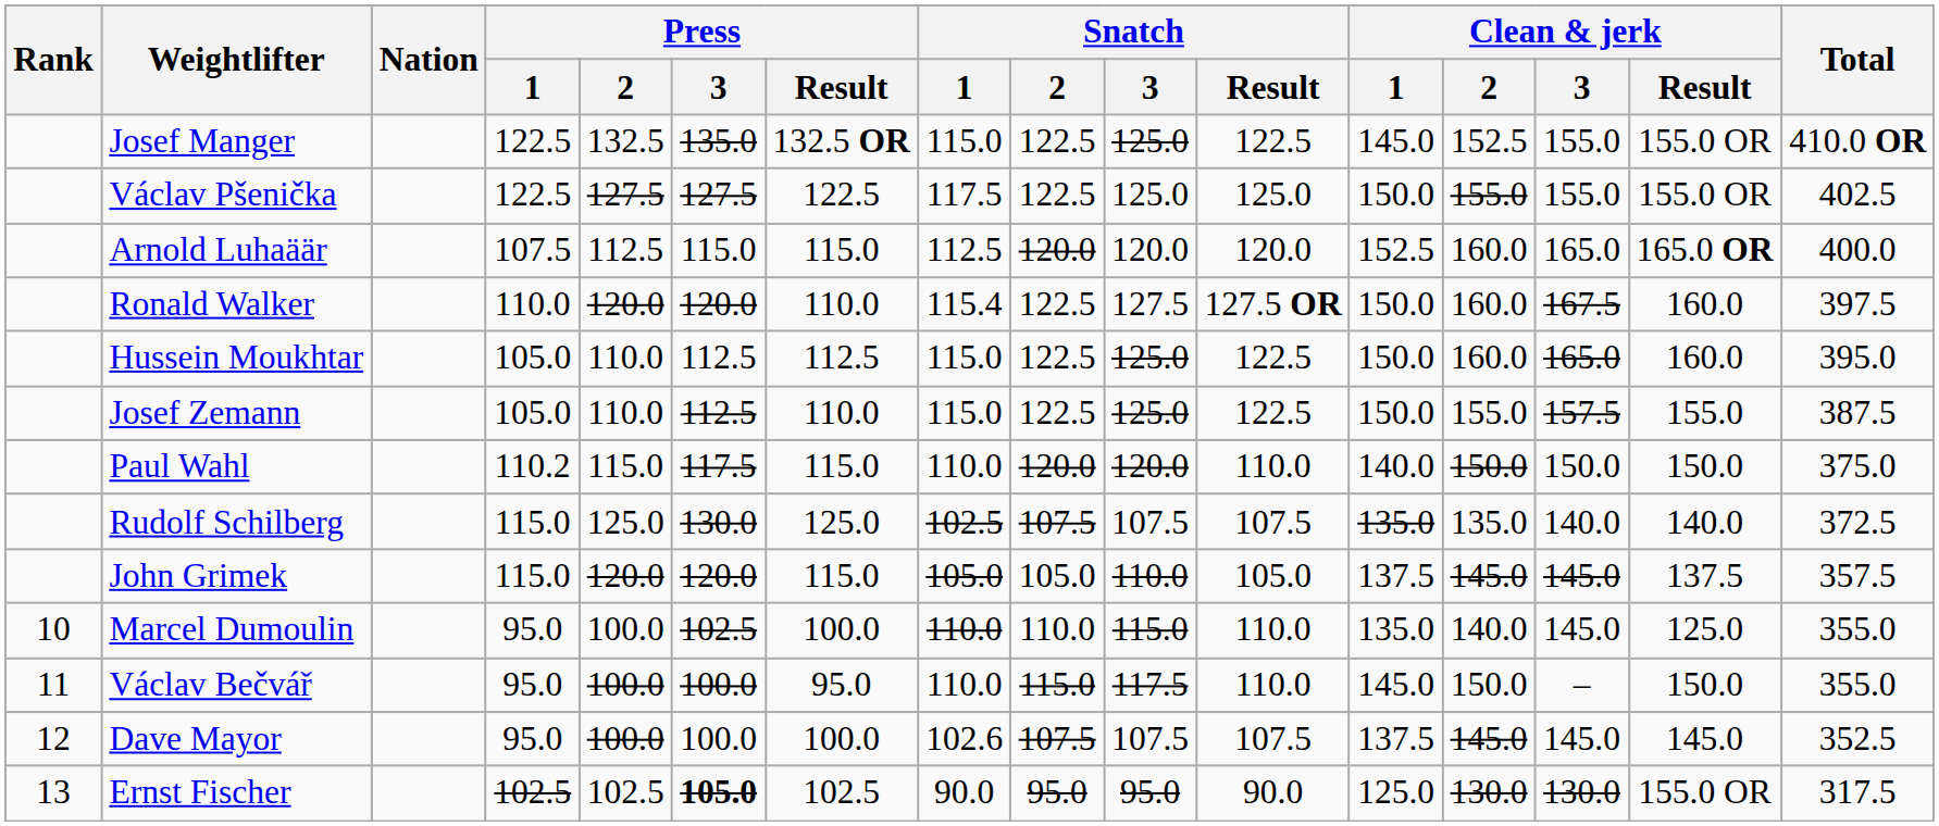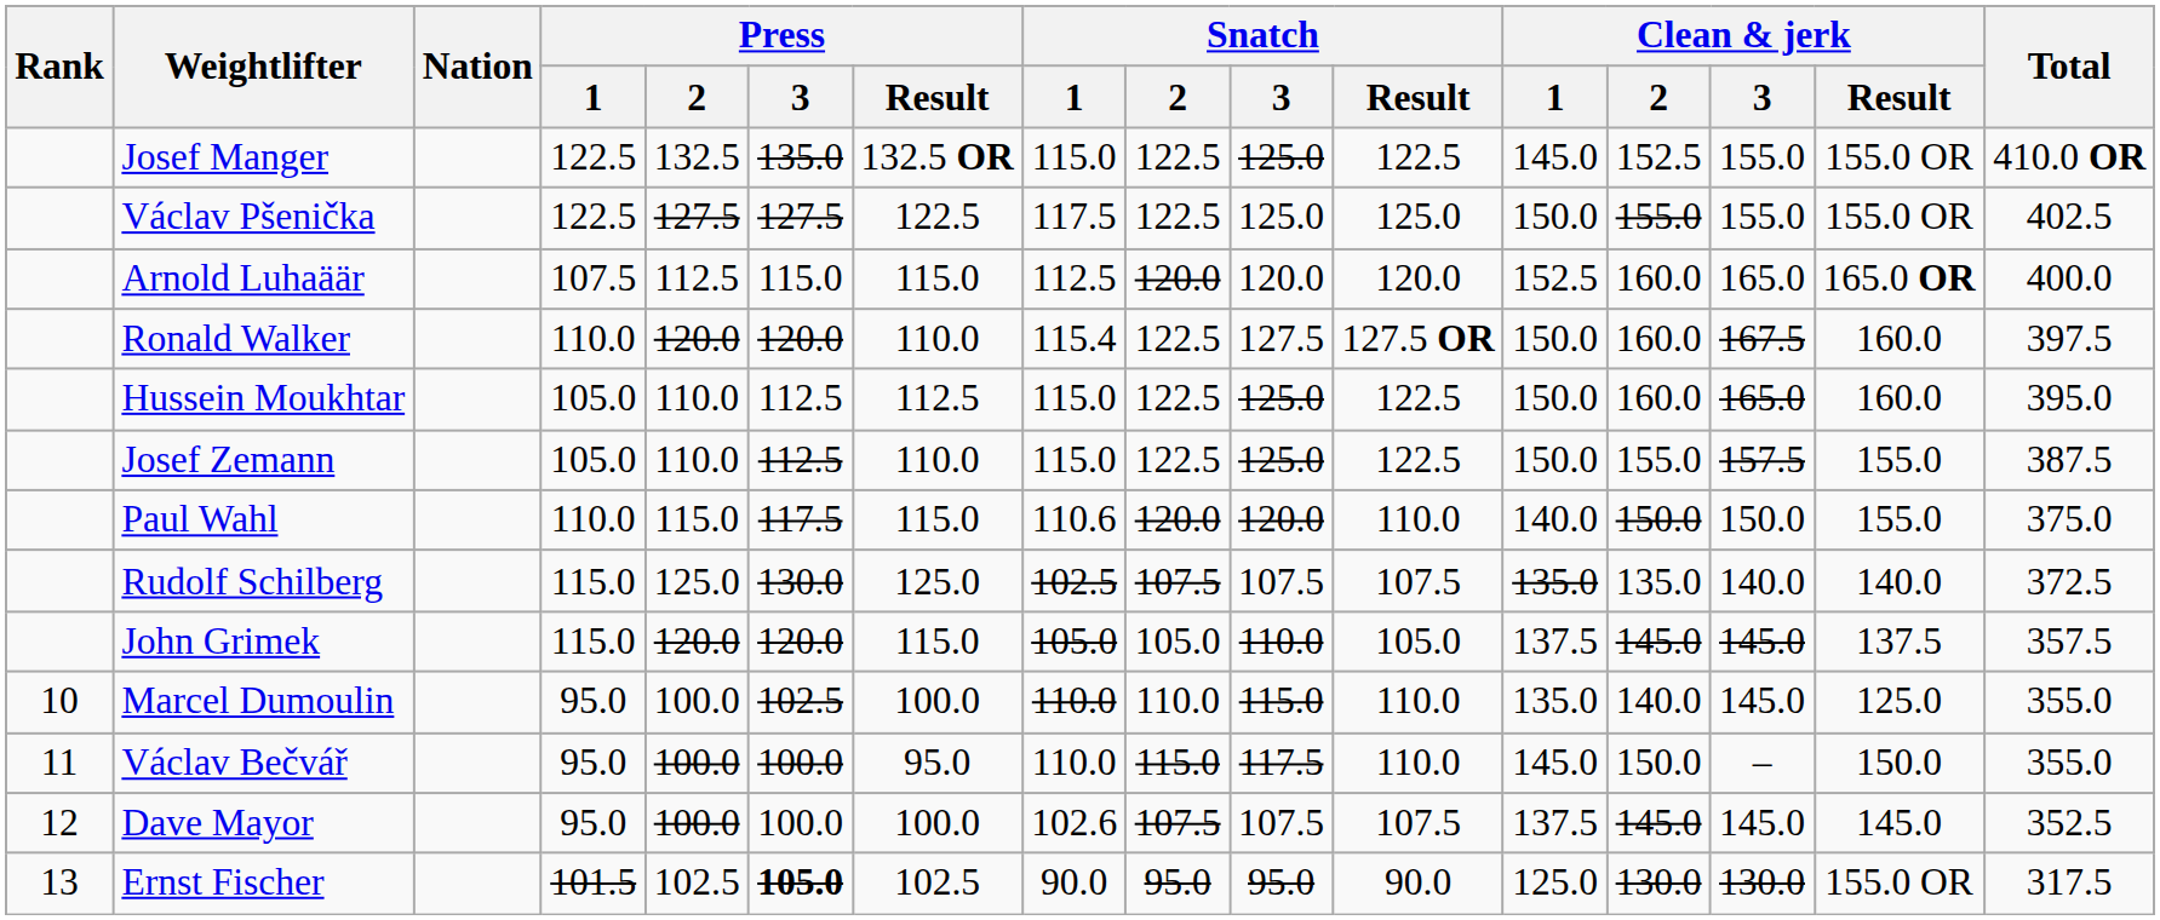 <table class="wikitable sortable" style="text-align:center">
 <tr>
 <th rowspan=2>Rank</th>
 <th rowspan=2>Weightlifter</th>
 <th rowspan=2>Nation</th>
 <th colspan=4><a href='#'>Press</a></th>
 <th colspan=4><a href='#'>Snatch</a></th>
 <th colspan=4><a href='#'>Clean & jerk</a></th>
 <th rowspan=2>Total</th>
 </tr>
 <tr>
 <th>1</th>
 <th>2</th>
 <th>3</th>
 <th>Result</th>
 <th>1</th>
 <th>2</th>
 <th>3</th>
 <th>Result</th>
 <th>1</th>
 <th>2</th>
 <th>3</th>
 <th>Result</th>
 </tr>
 <tr>
 <td></td>
 <td align=left><a href='#'>Josef Manger</a></td>
 <td align=left></td>
 <td>122.5</td>
 <td>132.5</td>
 <td><s>135.0</s></td>
 <td>132.5 <strong>OR</strong></td>
 <td>115.0</td>
 <td>122.5</td>
 <td><s>125.0</s></td>
 <td>122.5</td>
 <td>145.0</td>
 <td>152.5</td>
 <td>155.0</td>
 <td>155.0 OR</td>
 <td>410.0 <strong>OR</strong></td>
 </tr>
 <tr>
 <td></td>
 <td align=left><a href='#'>Václav Pšenička</a></td>
 <td align=left></td>
 <td>122.5</td>
 <td><s>127.5</s></td>
 <td><s>127.5</s></td>
 <td>122.5</td>
 <td>117.5</td>
 <td>122.5</td>
 <td>125.0</td>
 <td>125.0</td>
 <td>150.0</td>
 <td><s>155.0</s></td>
 <td>155.0</td>
 <td>155.0 OR</td>
 <td>402.5</td>
 </tr>
 <tr>
 <td></td>
 <td align=left><a href='#'>Arnold Luhaäär</a></td>
 <td align=left></td>
 <td>107.5</td>
 <td>112.5</td>
 <td>115.0</td>
 <td>115.0</td>
 <td>112.5</td>
 <td><s>120.0</s></td>
 <td>120.0</td>
 <td>120.0</td>
 <td>152.5</td>
 <td>160.0</td>
 <td>165.0</td>
 <td>165.0 <strong>OR</strong></td>
 <td>400.0</td>
 </tr>
 <tr>
 <td></td>
 <td align=left><a href='#'>Ronald Walker</a></td>
 <td align=left></td>
 <td>110.0</td>
 <td><s>120.0</s></td>
 <td><s>120.0</s></td>
 <td>110.0</td>
 <td>115.4</td>
 <td>122.5</td>
 <td>127.5</td>
 <td>127.5 <strong>OR</strong></td>
 <td>150.0</td>
 <td>160.0</td>
 <td><s>167.5</s></td>
 <td>160.0</td>
 <td>397.5</td>
 </tr>
 <tr>
 <td></td>
 <td align=left><a href='#'>Hussein Moukhtar</a></td>
 <td align=left></td>
 <td>105.0</td>
 <td>110.0</td>
 <td>112.5</td>
 <td>112.5</td>
 <td>115.0</td>
 <td>122.5</td>
 <td><s>125.0</s></td>
 <td>122.5</td>
 <td>150.0</td>
 <td>160.0</td>
 <td><s>165.0</s></td>
 <td>160.0</td>
 <td>395.0</td>
 </tr>
 <tr>
 <td></td>
 <td align=left><a href='#'>Josef Zemann</a></td>
 <td align=left></td>
 <td>105.0</td>
 <td>110.0</td>
 <td><s>112.5</s></td>
 <td>110.0</td>
 <td>115.0</td>
 <td>122.5</td>
 <td><s>125.0</s></td>
 <td>122.5</td>
 <td>150.0</td>
 <td>155.0</td>
 <td><s>157.5</s></td>
 <td>155.0</td>
 <td>387.5</td>
 </tr>
 <tr>
 <td></td>
 <td align=left><a href='#'>Paul Wahl</a></td>
 <td align=left></td>
-<td>110.2</td>
+<td>110.0</td>
 <td>115.0</td>
 <td><s>117.5</s></td>
 <td>115.0</td>
-<td>110.0</td>
+<td>110.6</td>
 <td><s>120.0</s></td>
 <td><s>120.0</s></td>
 <td>110.0</td>
 <td>140.0</td>
 <td><s>150.0</s></td>
 <td>150.0</td>
-<td>150.0</td>
+<td>155.0</td>
 <td>375.0</td>
 </tr>
 <tr>
 <td></td>
 <td align=left><a href='#'>Rudolf Schilberg</a></td>
 <td align=left></td>
 <td>115.0</td>
 <td>125.0</td>
 <td><s>130.0</s></td>
 <td>125.0</td>
 <td><s>102.5</s></td>
 <td><s>107.5</s></td>
 <td>107.5</td>
 <td>107.5</td>
 <td><s>135.0</s></td>
 <td>135.0</td>
 <td>140.0</td>
 <td>140.0</td>
 <td>372.5</td>
 </tr>
 <tr>
 <td></td>
 <td align=left><a href='#'>John Grimek</a></td>
 <td align=left></td>
 <td>115.0</td>
 <td><s>120.0</s></td>
 <td><s>120.0</s></td>
 <td>115.0</td>
 <td><s>105.0</s></td>
 <td>105.0</td>
 <td><s>110.0</s></td>
 <td>105.0</td>
 <td>137.5</td>
 <td><s>145.0</s></td>
 <td><s>145.0</s></td>
 <td>137.5</td>
 <td>357.5</td>
 </tr>
 <tr>
 <td>10</td>
 <td align=left><a href='#'>Marcel Dumoulin</a></td>
 <td align=left></td>
 <td>95.0</td>
 <td>100.0</td>
 <td><s>102.5</s></td>
 <td>100.0</td>
 <td><s>110.0</s></td>
 <td>110.0</td>
 <td><s>115.0</s></td>
 <td>110.0</td>
 <td>135.0</td>
 <td>140.0</td>
 <td>145.0</td>
 <td>125.0</td>
 <td>355.0</td>
 </tr>
 <tr>
 <td>11</td>
 <td align=left><a href='#'>Václav Bečvář</a></td>
 <td align=left></td>
 <td>95.0</td>
 <td><s>100.0</s></td>
 <td><s>100.0</s></td>
 <td>95.0</td>
 <td>110.0</td>
 <td><s>115.0</s></td>
 <td><s>117.5</s></td>
 <td>110.0</td>
 <td>145.0</td>
 <td>150.0</td>
 <td>–</td>
 <td>150.0</td>
 <td>355.0</td>
 </tr>
 <tr>
 <td>12</td>
 <td align=left><a href='#'>Dave Mayor</a></td>
 <td align=left></td>
 <td>95.0</td>
 <td><s>100.0</s></td>
 <td>100.0</td>
 <td>100.0</td>
 <td>102.6</td>
 <td><s>107.5</s></td>
 <td>107.5</td>
 <td>107.5</td>
 <td>137.5</td>
 <td><s>145.0</s></td>
 <td>145.0</td>
 <td>145.0</td>
 <td>352.5</td>
 </tr>
 <tr>
 <td>13</td>
 <td align=left><a href='#'>Ernst Fischer</a></td>
 <td align=left></td>
-<td><s>102.5</s></td>
+<td><s>101.5</s></td>
 <td>102.5</td>
 <td><strong><s>105.0</s></strong></td>
 <td>102.5</td>
 <td>90.0</td>
 <td><s>95.0</s></td>
 <td><s>95.0</s></td>
 <td>90.0</td>
 <td>125.0</td>
 <td><s>130.0</s></td>
 <td><s>130.0</s></td>
 <td>155.0 OR</td>
 <td>317.5</td>
 </tr>
 </table>
